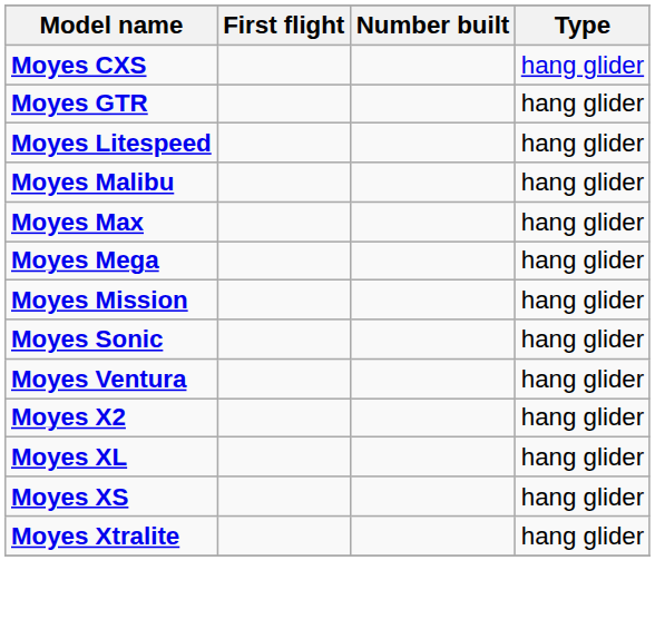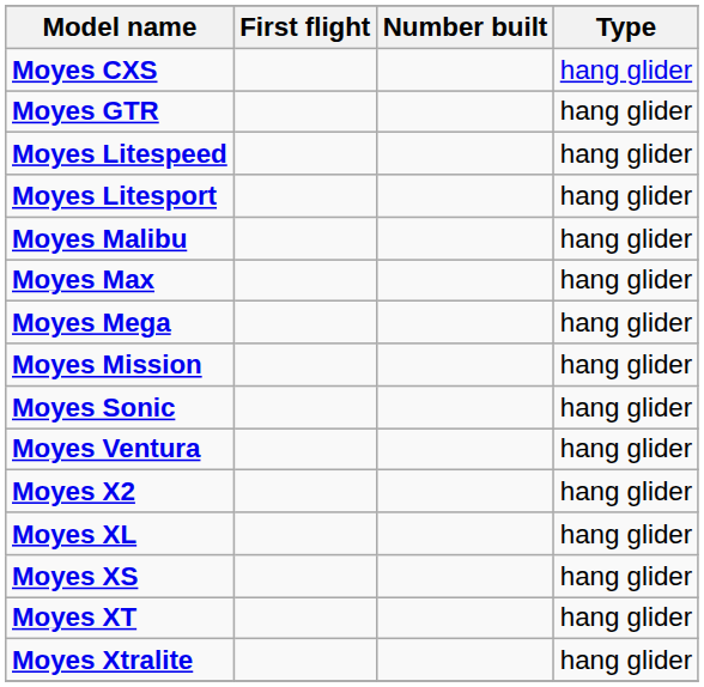 <table class="wikitable" align=center style="font-size:90%;">
 <tr>
 </tr>
 <tr style="background:#efefef;">
 <th>Model name</th>
 <th>First flight</th>
 <th>Number built</th>
 <th>Type</th>
 </tr>
 <tr>
 <td align=left><strong><a href='#'>Moyes CXS</a></strong></td>
 <td align=center></td>
 <td align=center></td>
 <td align=left><a href='#'>hang glider</a></td>
 </tr>
 <tr>
 <td align=left><strong><a href='#'>Moyes GTR</a></strong></td>
 <td align=center></td>
 <td align=center></td>
 <td align=left>hang glider</td>
 </tr>
 <tr>
 <td align=left><strong><a href='#'>Moyes Litespeed</a></strong></td>
+<td align=center></td>
+<td align=center></td>
+<td align=left>hang glider</td>
+</tr>
+<tr>
+<td align=left><strong><a href='#'>Moyes Litesport</a></strong></td>
 <td align=center></td>
 <td align=center></td>
 <td align=left>hang glider</td>
 </tr>
 <tr>
 <td align=left><strong><a href='#'>Moyes Malibu</a></strong></td>
 <td align=center></td>
 <td align=center></td>
 <td align=left>hang glider</td>
 </tr>
 <tr>
 <td align=left><strong><a href='#'>Moyes Max</a></strong></td>
 <td align=center></td>
 <td align=center></td>
 <td align=left>hang glider</td>
 </tr>
 <tr>
 <td align=left><strong><a href='#'>Moyes Mega</a></strong></td>
 <td align=center></td>
 <td align=center></td>
 <td align=left>hang glider</td>
 </tr>
 <tr>
 <td align=left><strong><a href='#'>Moyes Mission</a></strong></td>
 <td align=center></td>
 <td align=center></td>
 <td align=left>hang glider</td>
 </tr>
 <tr>
 <td align=left><strong><a href='#'>Moyes Sonic</a></strong></td>
 <td align=center></td>
 <td align=center></td>
 <td align=left>hang glider</td>
 </tr>
 <tr>
 <td align=left><strong><a href='#'>Moyes Ventura</a></strong></td>
 <td align=center></td>
 <td align=center></td>
 <td align=left>hang glider</td>
 </tr>
 <tr>
 <td align=left><strong><a href='#'>Moyes X2</a></strong></td>
 <td align=center></td>
 <td align=center></td>
 <td align=left>hang glider</td>
 </tr>
 <tr>
 <td align=left><strong><a href='#'>Moyes XL</a></strong></td>
 <td align=center></td>
 <td align=center></td>
 <td align=left>hang glider</td>
 </tr>
 <tr>
 <td align=left><strong><a href='#'>Moyes XS</a></strong></td>
 <td align=center></td>
 <td align=center></td>
 <td align=left>hang glider</td>
 </tr>
 <tr>
+<td align=left><strong><a href='#'>Moyes XT</a></strong></td>
+<td align=center></td>
+<td align=center></td>
+<td align=left>hang glider</td>
+</tr>
+<tr>
 <td align=left><strong><a href='#'>Moyes Xtralite</a></strong></td>
 <td align=center></td>
 <td align=center></td>
 <td align=left>hang glider</td>
 </tr>
 <tr>
 </tr>
 </table>
